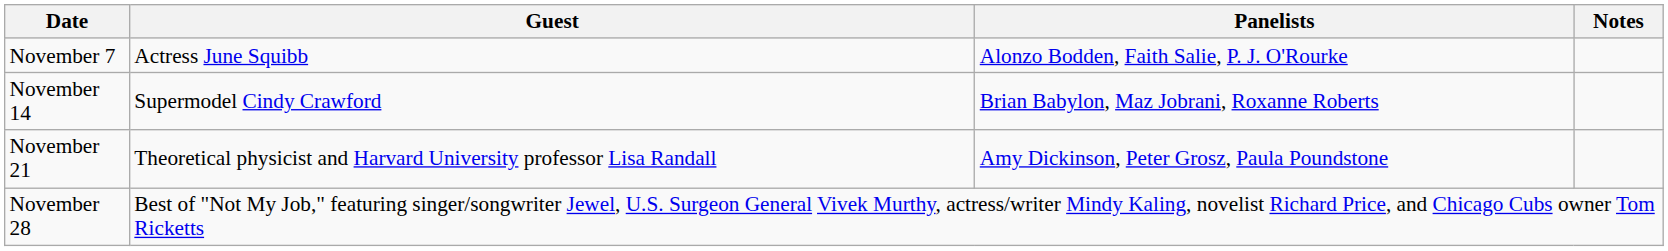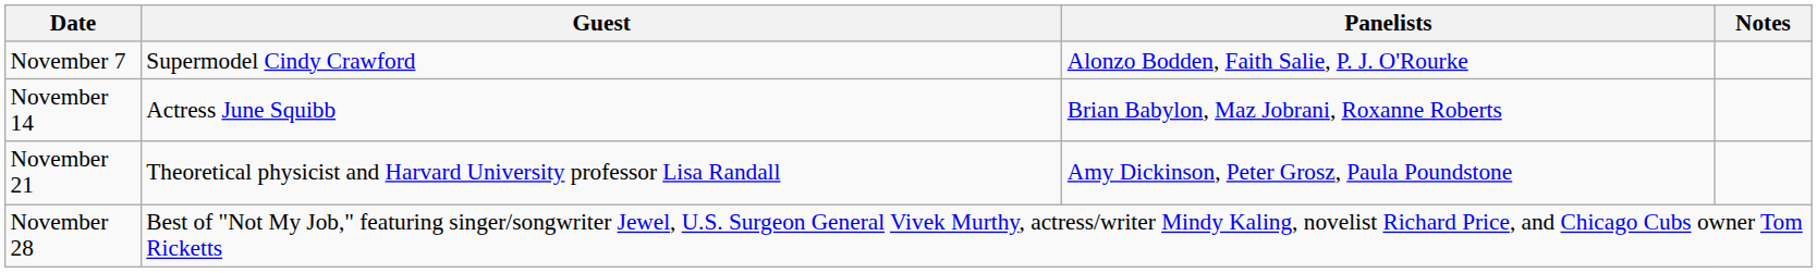 <table class="wikitable">
 <tr>
 <th>Date</th>
 <th>Guest</th>
 <th>Panelists</th>
 <th>Notes</th>
 </tr>
 <tr>
 <td>November 7</td>
-<td>Actress <a href='#'>June Squibb</a></td>
+<td>Supermodel <a href='#'>Cindy Crawford</a></td>
 <td><a href='#'>Alonzo Bodden</a>, <a href='#'>Faith Salie</a>, <a href='#'>P. J. O'Rourke</a></td>
 <td></td>
 </tr>
 <tr>
 <td>November 14</td>
-<td>Supermodel <a href='#'>Cindy Crawford</a></td>
+<td>Actress <a href='#'>June Squibb</a></td>
 <td><a href='#'>Brian Babylon</a>, <a href='#'>Maz Jobrani</a>, <a href='#'>Roxanne Roberts</a></td>
 <td></td>
 </tr>
 <tr>
 <td>November 21</td>
 <td>Theoretical physicist and <a href='#'>Harvard University</a> professor <a href='#'>Lisa Randall</a></td>
 <td><a href='#'>Amy Dickinson</a>, <a href='#'>Peter Grosz</a>, <a href='#'>Paula Poundstone</a></td>
 <td></td>
 </tr>
 <tr>
 <td>November 28</td>
 <td colspan="3">Best of "Not My Job," featuring singer/songwriter <a href='#'>Jewel</a>, <a href='#'>U.S. Surgeon General</a> <a href='#'>Vivek Murthy</a>, actress/writer <a href='#'>Mindy Kaling</a>, novelist <a href='#'>Richard Price</a>, and <a href='#'>Chicago Cubs</a> owner <a href='#'>Tom Ricketts</a></td>
 </tr>
 </table>
